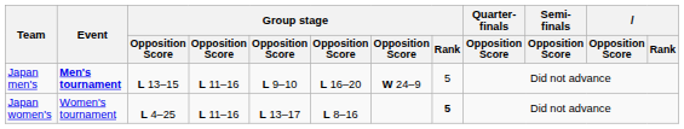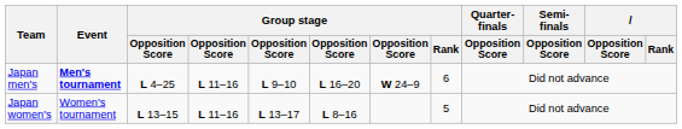 <table class=wikitable style=font-size:90%;text-align:center>
 <tr>
 <th rowspan=2>Team</th>
 <th rowspan=2>Event</th>
 <th colspan=6>Group stage</th>
 <th>Quarter-finals</th>
 <th>Semi-finals</th>
 <th colspan=2> / </th>
 </tr>
 <tr style=font-size:95%>
 <th>Opposition<br>Score</th>
 <th>Opposition<br>Score</th>
 <th>Opposition<br>Score</th>
 <th>Opposition<br>Score</th>
 <th>Opposition<br>Score</th>
 <th>Rank</th>
 <th>Opposition<br>Score</th>
 <th>Opposition<br>Score</th>
 <th>Opposition<br>Score</th>
 <th>Rank</th>
 </tr>
 <tr>
 <td align=left><a href='#'>Japan men's</a></td>
 <td align=left><strong><a href='#'>Men's tournament</a></strong></td>
-<td><br><strong>L</strong> 13–15</td>
+<td><br><strong>L</strong> 4–25</td>
 <td><br><strong>L</strong> 11–16</td>
 <td><br><strong>L</strong> 9–10</td>
 <td><br><strong>L</strong> 16–20</td>
 <td><br><strong>W</strong> 24–9</td>
-<td>5</td>
+<td>6</td>
 <td colspan=4>Did not advance</td>
 </tr>
 <tr>
 <td align=left><a href='#'>Japan women's</a></td>
 <td align=left><a href='#'>Women's tournament</a></td>
-<td><br><strong>L</strong> 4–25</td>
+<td><br><strong>L</strong> 13–15</td>
 <td><br><strong>L</strong> 11–16</td>
 <td><br><strong>L</strong> 13–17</td>
 <td><br><strong>L</strong> 8–16</td>
 <td></td>
-<td><strong>5</strong></td>
+<td>5</td>
 <td colspan=4>Did not advance</td>
 </tr>
 </table>
